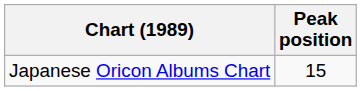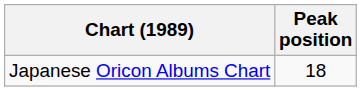 <table class="wikitable">
 <tr>
 <th align="left">Chart (1989)</th>
 <th align="left">Peak<br>position</th>
 </tr>
 <tr>
 <td align="left">Japanese <a href='#'>Oricon Albums Chart</a></td>
-<td align="center">15</td>
+<td align="center">18</td>
 </tr>
 </table>
